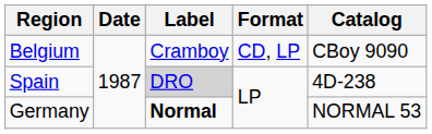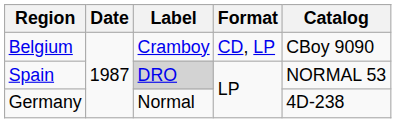 <table class="wikitable">
 <tr>
 <th>Region</th>
 <th>Date</th>
 <th>Label</th>
 <th>Format</th>
 <th>Catalog</th>
 </tr>
 <tr>
 <td><a href='#'>Belgium</a></td>
 <td rowspan="3">1987</td>
 <td><a href='#'>Cramboy</a></td>
 <td><a href='#'>CD</a>, <a href='#'>LP</a></td>
 <td>CBoy 9090</td>
 </tr>
 <tr>
 <td><a href='#'>Spain</a></td>
 <td style="background: lightgrey;"><a href='#'>DRO</a></td>
 <td rowspan="2">LP</td>
-<td>4D-238</td>
+<td>NORMAL 53</td>
 </tr>
 <tr>
 <td>Germany</td>
-<td><strong>Normal</strong></td>
-<td>NORMAL 53</td>
+<td>Normal</td>
+<td>4D-238</td>
 </tr>
 </table>
